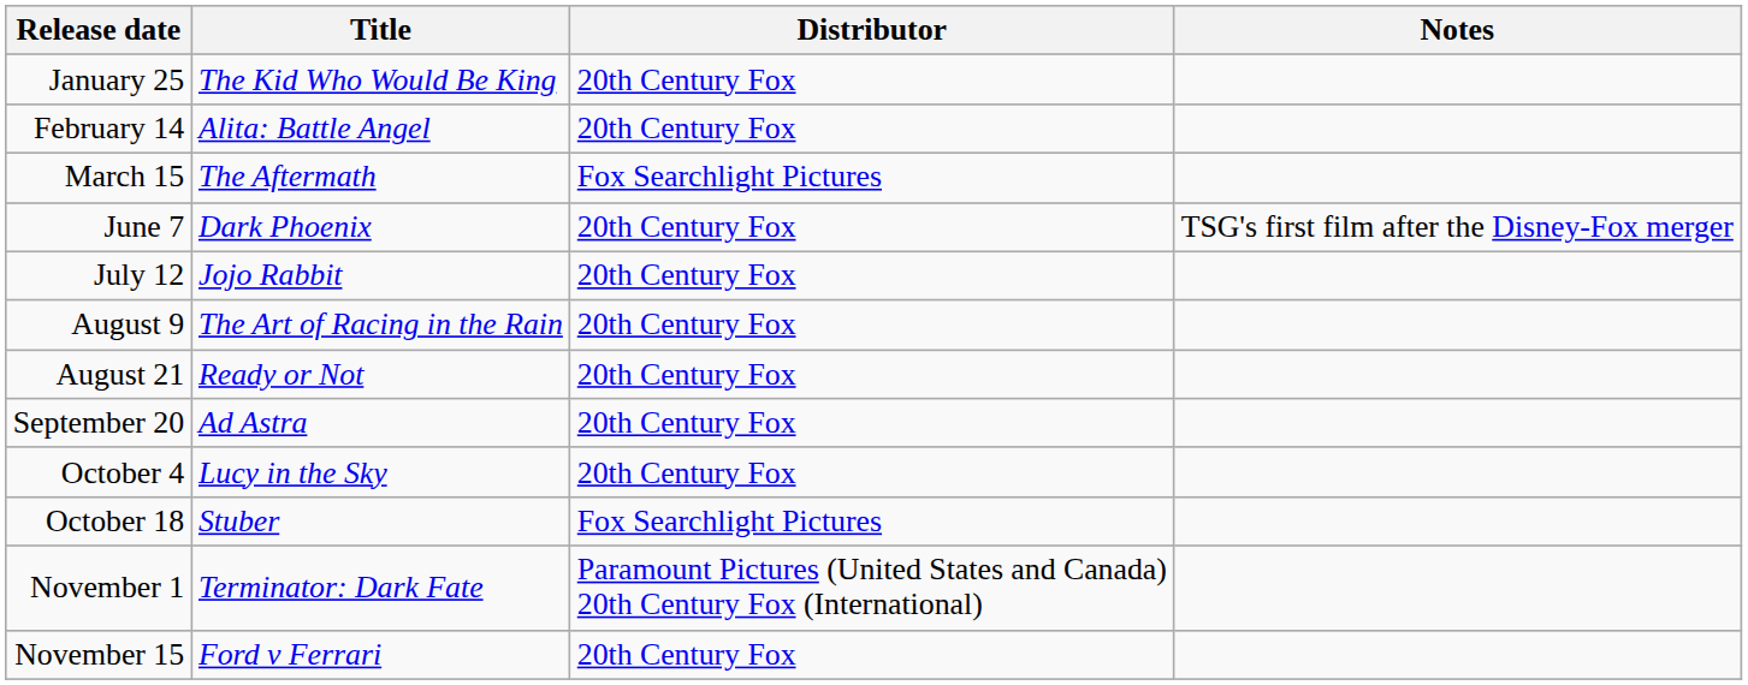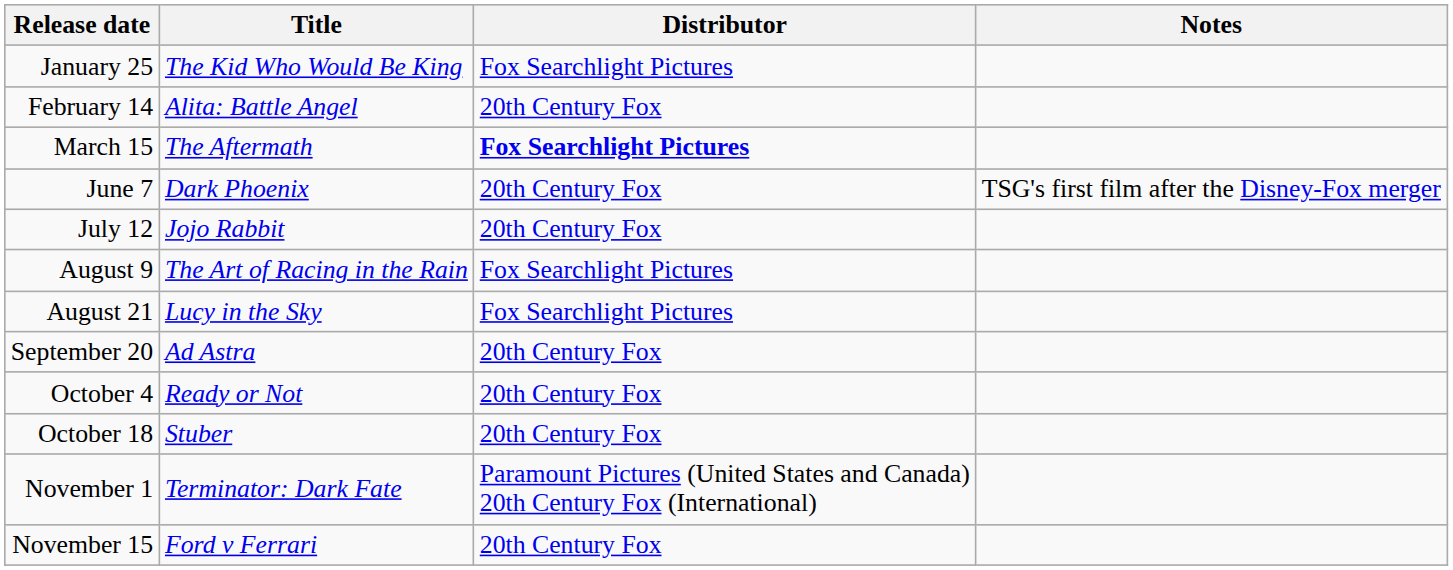 <table class="wikitable sortable">
 <tr>
 <th>Release date</th>
 <th>Title</th>
 <th>Distributor</th>
 <th>Notes</th>
 </tr>
 <tr>
 <td align="right">January 25</td>
 <td><em><a href='#'>The Kid Who Would Be King</a></em></td>
-<td><a href='#'>20th Century Fox</a></td>
+<td><a href='#'>Fox Searchlight Pictures</a></td>
 <td></td>
 </tr>
 <tr>
 <td align="right">February 14</td>
 <td><em><a href='#'>Alita: Battle Angel</a></em></td>
 <td><a href='#'>20th Century Fox</a></td>
 <td></td>
 </tr>
 <tr>
 <td align="right">March 15</td>
 <td><em><a href='#'>The Aftermath</a></em></td>
-<td><a href='#'>Fox Searchlight Pictures</a></td>
+<td><strong><a href='#'>Fox Searchlight Pictures</a></strong></td>
 <td></td>
 </tr>
 <tr>
 <td align="right">June 7</td>
 <td><em><a href='#'>Dark Phoenix</a></em></td>
 <td><a href='#'>20th Century Fox</a></td>
 <td>TSG's first film after the <a href='#'>Disney-Fox merger</a></td>
 </tr>
 <tr>
 <td align="right">July 12</td>
 <td><em><a href='#'>Jojo Rabbit</a></em></td>
 <td><a href='#'>20th Century Fox</a></td>
 <td></td>
 </tr>
 <tr>
 <td align="right">August 9</td>
 <td><em><a href='#'>The Art of Racing in the Rain</a></em></td>
-<td><a href='#'>20th Century Fox</a></td>
+<td><a href='#'>Fox Searchlight Pictures</a></td>
 <td></td>
 </tr>
 <tr>
 <td align="right">August 21</td>
-<td><em><a href='#'>Ready or Not</a></em></td>
-<td><a href='#'>20th Century Fox</a></td>
+<td><em><a href='#'>Lucy in the Sky</a></em></td>
+<td><a href='#'>Fox Searchlight Pictures</a></td>
 <td></td>
 </tr>
 <tr>
 <td align="right">September 20</td>
 <td><em><a href='#'>Ad Astra</a></em></td>
 <td><a href='#'>20th Century Fox</a></td>
 <td></td>
 </tr>
 <tr>
 <td align="right">October 4</td>
-<td><em><a href='#'>Lucy in the Sky</a></em></td>
+<td><em><a href='#'>Ready or Not</a></em></td>
 <td><a href='#'>20th Century Fox</a></td>
 <td></td>
 </tr>
 <tr>
 <td align="right">October 18</td>
 <td><em><a href='#'>Stuber</a></em></td>
-<td><a href='#'>Fox Searchlight Pictures</a></td>
+<td><a href='#'>20th Century Fox</a></td>
 <td></td>
 </tr>
 <tr>
 <td align="right">November 1</td>
 <td><em><a href='#'>Terminator: Dark Fate</a></em></td>
 <td><a href='#'>Paramount Pictures</a> (United States and Canada)<br><a href='#'>20th Century Fox</a> (International)</td>
 <td></td>
 </tr>
 <tr>
 <td align="right">November 15</td>
 <td><em><a href='#'>Ford v Ferrari</a></em></td>
 <td><a href='#'>20th Century Fox</a></td>
 <td></td>
 </tr>
 </table>
